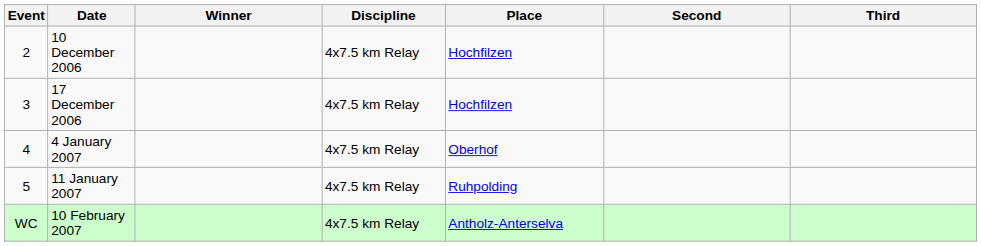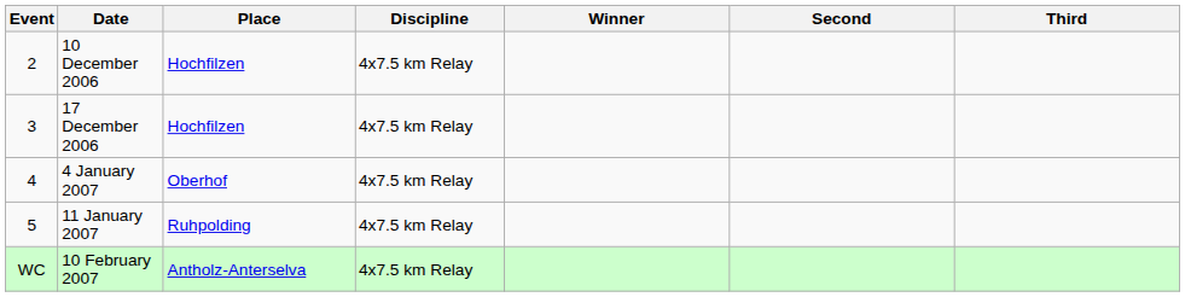 <table class="wikitable" style="font-size:95%;">
 <tr>
 <th width="30">Event</th>
 <th width="90">Date</th>
+<th width="169">Place</th>
+<th width="130">Discipline</th>
 <th width="200">Winner</th>
-<th width="130">Discipline</th>
-<th width="169">Place</th>
 <th width="200">Second</th>
 <th width="200">Third</th>
 </tr>
 <tr>
 <td align=center>2</td>
 <td>10 December 2006</td>
+<td> <a href='#'>Hochfilzen</a></td>
+<td>4x7.5 km Relay</td>
 <td></td>
-<td>4x7.5 km Relay</td>
-<td> <a href='#'>Hochfilzen</a></td>
 <td></td>
 <td></td>
 </tr>
 <tr>
 <td align=center>3</td>
 <td>17 December 2006</td>
+<td> <a href='#'>Hochfilzen</a></td>
+<td>4x7.5 km Relay</td>
 <td></td>
-<td>4x7.5 km Relay</td>
-<td> <a href='#'>Hochfilzen</a></td>
 <td></td>
 <td></td>
 </tr>
 <tr>
 <td align=center>4</td>
 <td>4 January 2007</td>
+<td> <a href='#'>Oberhof</a></td>
+<td>4x7.5 km Relay</td>
 <td></td>
-<td>4x7.5 km Relay</td>
-<td> <a href='#'>Oberhof</a></td>
 <td></td>
 <td></td>
 </tr>
 <tr>
 <td align=center>5</td>
 <td>11 January 2007</td>
+<td> <a href='#'>Ruhpolding</a></td>
+<td>4x7.5 km Relay</td>
 <td></td>
-<td>4x7.5 km Relay</td>
-<td> <a href='#'>Ruhpolding</a></td>
 <td></td>
 <td></td>
 </tr>
 <tr style="background:#CCFFCC">
 <td align=center>WC</td>
 <td>10 February 2007</td>
+<td> <a href='#'>Antholz-Anterselva</a></td>
+<td>4x7.5 km Relay</td>
 <td></td>
-<td>4x7.5 km Relay</td>
-<td> <a href='#'>Antholz-Anterselva</a></td>
 <td></td>
 <td></td>
 </tr>
 </table>
